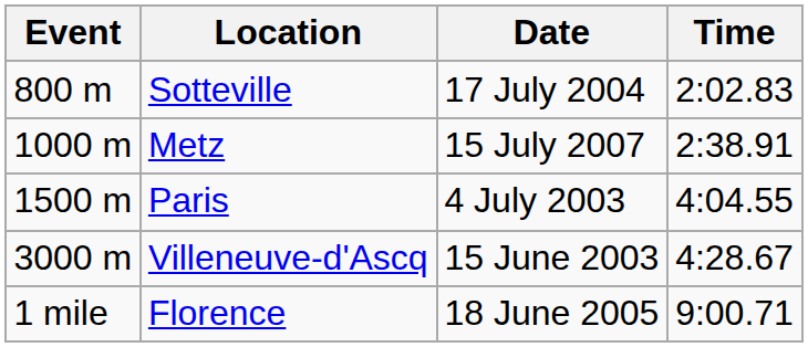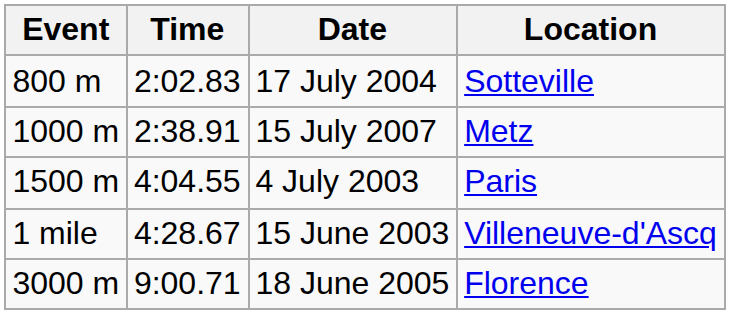 <table class="wikitable">
 <tr>
 <th>Event</th>
+<th>Time</th>
+<th>Date</th>
 <th>Location</th>
-<th>Date</th>
-<th>Time</th>
 </tr>
 <tr>
 <td>800 m</td>
+<td>2:02.83</td>
+<td>17 July 2004</td>
 <td><a href='#'>Sotteville</a></td>
-<td>17 July 2004</td>
-<td>2:02.83</td>
 </tr>
 <tr>
 <td>1000 m</td>
+<td>2:38.91</td>
+<td>15 July 2007</td>
 <td><a href='#'>Metz</a></td>
-<td>15 July 2007</td>
-<td>2:38.91</td>
 </tr>
 <tr>
 <td>1500 m</td>
+<td>4:04.55</td>
+<td>4 July 2003</td>
 <td><a href='#'>Paris</a></td>
-<td>4 July 2003</td>
-<td>4:04.55</td>
+</tr>
+<tr>
+<td>1 mile</td>
+<td>4:28.67</td>
+<td>15 June 2003</td>
+<td><a href='#'>Villeneuve-d'Ascq</a></td>
 </tr>
 <tr>
 <td>3000 m</td>
-<td><a href='#'>Villeneuve-d'Ascq</a></td>
-<td>15 June 2003</td>
-<td>4:28.67</td>
-</tr>
-<tr>
-<td>1 mile</td>
+<td>9:00.71</td>
+<td>18 June 2005</td>
 <td><a href='#'>Florence</a></td>
-<td>18 June 2005</td>
-<td>9:00.71</td>
 </tr>
 </table>
